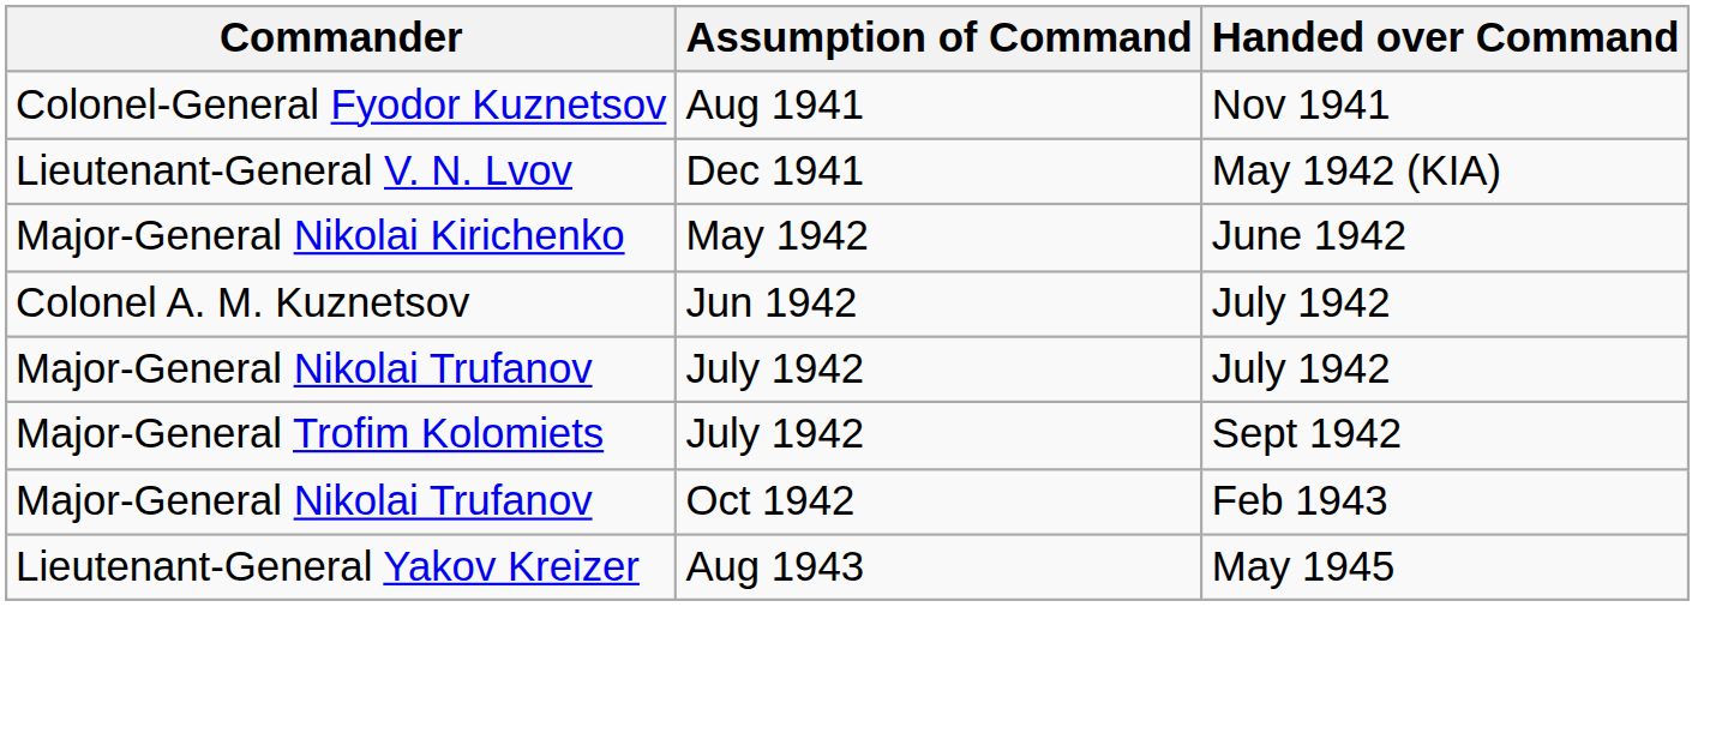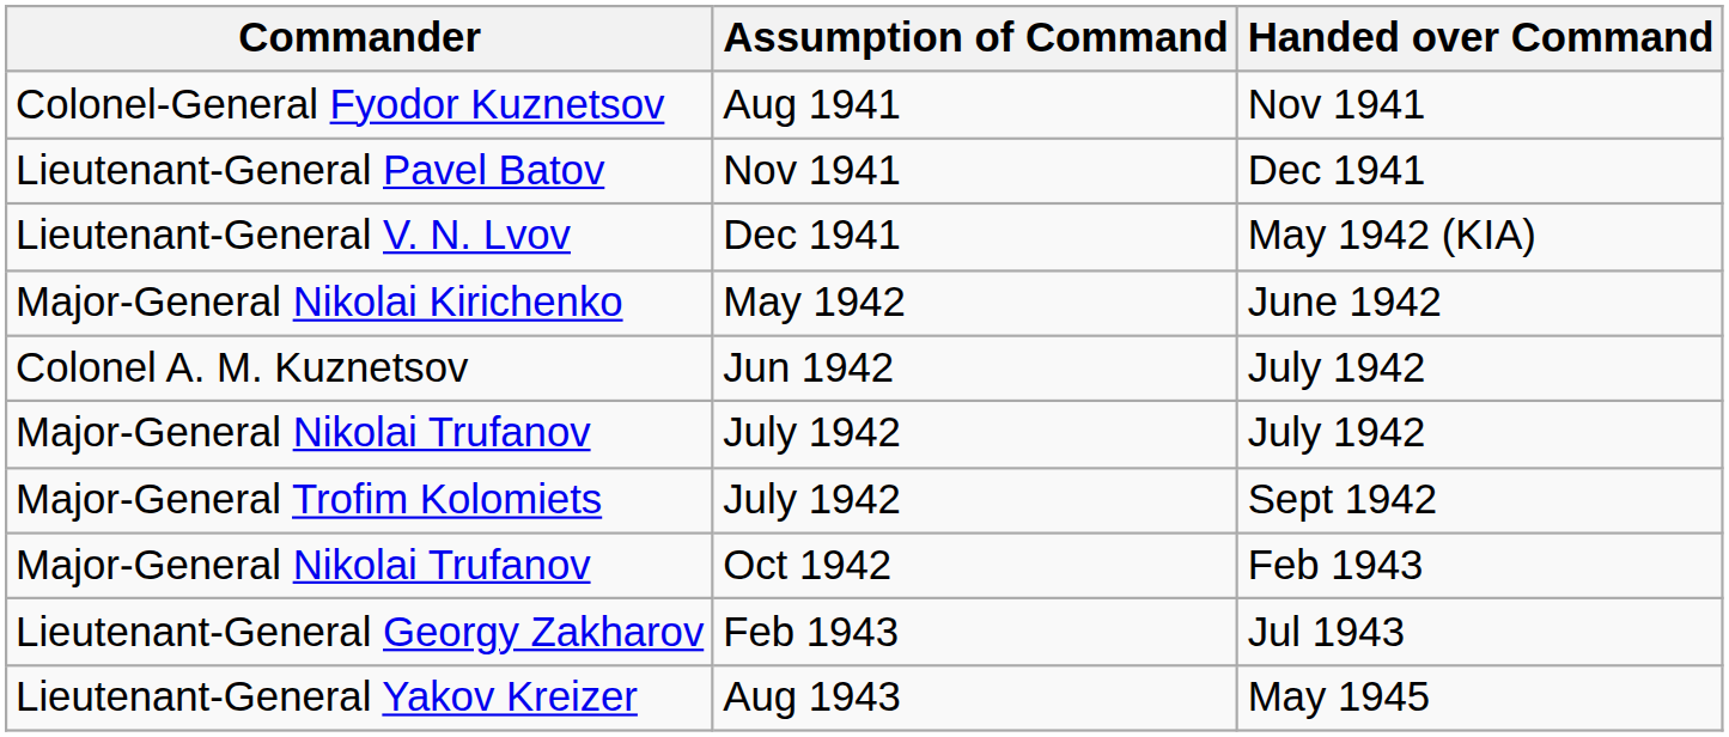 <table class= "wikitable">
 <tr>
 <th>Commander</th>
 <th>Assumption of Command</th>
 <th>Handed over Command</th>
 </tr>
 <tr>
 <td>Colonel-General <a href='#'>Fyodor Kuznetsov</a></td>
 <td>Aug 1941</td>
 <td>Nov 1941</td>
+</tr>
+<tr>
+<td>Lieutenant-General <a href='#'>Pavel Batov</a></td>
+<td>Nov 1941</td>
+<td>Dec 1941</td>
 </tr>
 <tr>
 <td>Lieutenant-General <a href='#'>V. N. Lvov</a></td>
 <td>Dec 1941</td>
 <td>May 1942 (KIA)</td>
 </tr>
 <tr>
 <td>Major-General <a href='#'>Nikolai Kirichenko</a></td>
 <td>May 1942</td>
 <td>June 1942</td>
 </tr>
 <tr>
 <td>Colonel A. M. Kuznetsov</td>
 <td>Jun 1942</td>
 <td>July 1942</td>
 </tr>
 <tr>
 <td>Major-General <a href='#'>Nikolai Trufanov</a></td>
 <td>July 1942</td>
 <td>July 1942</td>
 </tr>
 <tr>
 <td>Major-General <a href='#'>Trofim Kolomiets</a></td>
 <td>July 1942</td>
 <td>Sept 1942</td>
 </tr>
 <tr>
 <td>Major-General <a href='#'>Nikolai Trufanov</a></td>
 <td>Oct 1942</td>
 <td>Feb 1943</td>
 </tr>
 <tr>
+<td>Lieutenant-General <a href='#'>Georgy Zakharov</a></td>
+<td>Feb 1943</td>
+<td>Jul 1943</td>
+</tr>
+<tr>
 <td>Lieutenant-General <a href='#'>Yakov Kreizer</a></td>
 <td>Aug 1943</td>
 <td>May 1945</td>
 </tr>
 </table>
